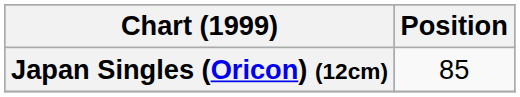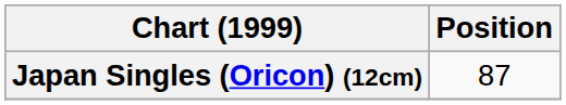 <table class="wikitable plainrowheaders">
 <tr>
 <th>Chart (1999)</th>
 <th>Position</th>
 </tr>
 <tr>
 <th scope="row">Japan Singles (<a href='#'>Oricon</a>) <small>(12cm)</small></th>
-<td align="center">85</td>
+<td align="center">87</td>
 </tr>
 <tr>
 </tr>
 </table>
